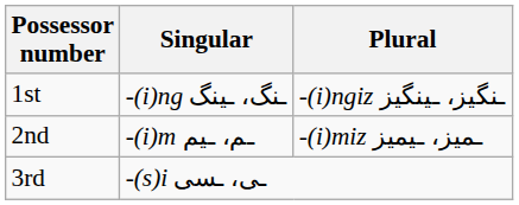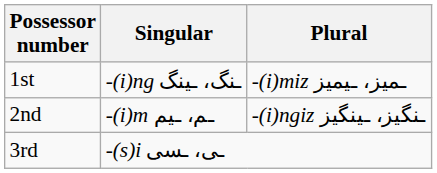 <table class="wikitable">
 <tr>
 <th>Possessor<br>number</th>
 <th>Singular</th>
 <th>Plural</th>
 </tr>
 <tr>
 <td>1st</td>
 <td><em>-(i)ng</em> ـنگ، ـینگ</td>
-<td><em>-(i)ngiz</em> ـنگیز، ـینگیز</td>
+<td><em>-(i)miz</em> ـمیز، ـیمیز</td>
 </tr>
 <tr>
 <td>2nd</td>
 <td><em>-(i)m</em> ـم، ـیم</td>
-<td><em>-(i)miz</em> ـمیز، ـیمیز</td>
+<td><em>-(i)ngiz</em> ـنگیز، ـینگیز</td>
 </tr>
 <tr>
 <td>3rd</td>
 <td colspan=2><em>-(s)i</em> ـی، ـسی</td>
 </tr>
 </table>
